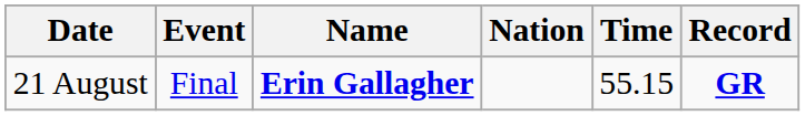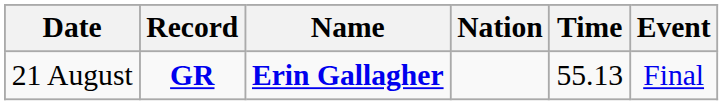 <table class="wikitable" style=text-align:center>
 <tr>
 <th>Date</th>
-<th>Event</th>
+<th>Record</th>
 <th>Name</th>
 <th>Nation</th>
 <th>Time</th>
-<th>Record</th>
+<th>Event</th>
 </tr>
 <tr>
 <td>21 August</td>
-<td><a href='#'>Final</a></td>
+<td><strong><a href='#'>GR</a></strong></td>
 <td><strong><a href='#'>Erin Gallagher</a></strong></td>
 <td align=left></td>
-<td>55.15</td>
-<td><strong><a href='#'>GR</a></strong></td>
+<td>55.13</td>
+<td><a href='#'>Final</a></td>
 </tr>
 </table>
